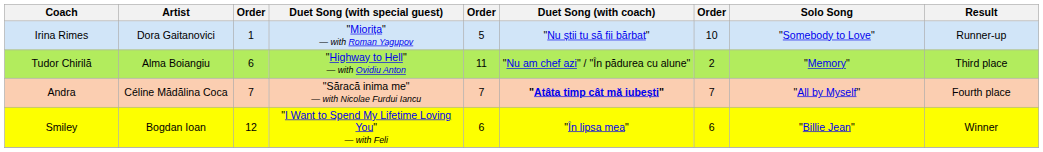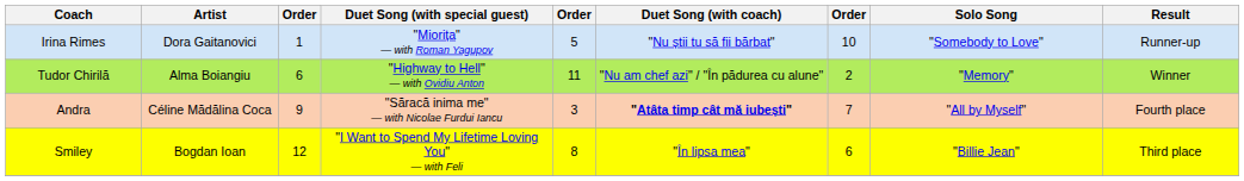 <table class="wikitable" style="text-align: center">
 <tr>
 <th style="width:10%;">Coach</th>
 <th style="width:10%;">Artist</th>
 <th style="width:02%;">Order</th>
 <th style="width:17%;">Duet Song (with special guest)</th>
 <th style="width:02%;">Order</th>
 <th style="width:17%;">Duet Song (with coach)</th>
 <th style="width:02%;">Order</th>
 <th style="width:17%;">Solo Song</th>
 <th style="width:10%;">Result</th>
 </tr>
 <tr bgcolor="#d1e5f8">
 <td>Irina Rimes</td>
 <td>Dora Gaitanovici</td>
 <td>1</td>
 <td>"<a href='#'>Miorița</a>" <br><small><em>— with <a href='#'>Roman Yagupov</a></em></small></td>
 <td>5</td>
 <td>"<a href='#'>Nu știi tu să fii bărbat</a>"</td>
 <td>10</td>
 <td>"<a href='#'>Somebody to Love</a>"</td>
 <td>Runner-up</td>
 </tr>
 <tr bgcolor="#b2ec5d">
 <td>Tudor Chirilă</td>
 <td>Alma Boiangiu</td>
 <td>6</td>
 <td>"<a href='#'>Highway to Hell</a>" <br><small><em>— with <a href='#'>Ovidiu Anton</a></em></small></td>
 <td>11</td>
 <td>"<a href='#'>Nu am chef azi</a>" / "În pădurea cu alune"</td>
 <td>2</td>
 <td>"<a href='#'>Memory</a>"</td>
-<td>Third place</td>
+<td>Winner</td>
 </tr>
 <tr bgcolor="#fbceb1">
 <td>Andra</td>
 <td>Céline Mădălina Coca</td>
-<td>7</td>
+<td>9</td>
 <td>"Săracă inima me" <br><small><em>— with Nicolae Furdui Iancu</em></small></td>
-<td>7</td>
+<td>3</td>
 <td><strong>"<a href='#'>Atâta timp cât mă iubești</a>"</strong></td>
 <td>7</td>
 <td>"<a href='#'>All by Myself</a>"</td>
 <td>Fourth place</td>
 </tr>
 <tr bgcolor="#fdff00">
 <td>Smiley</td>
 <td>Bogdan Ioan</td>
 <td>12</td>
 <td>"<a href='#'>I Want to Spend My Lifetime Loving You</a>" <br><small><em>— with Feli</em></small></td>
-<td>6</td>
+<td>8</td>
 <td>"<a href='#'>În lipsa mea</a>"</td>
 <td>6</td>
 <td>"<a href='#'>Billie Jean</a>"</td>
-<td>Winner</td>
+<td>Third place</td>
 </tr>
 <tr>
 </tr>
 </table>
